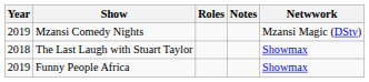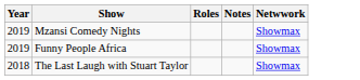 <table class="wikitable">
 <tr>
 <th>Year</th>
 <th>Show</th>
 <th>Roles</th>
 <th>Notes</th>
 <th>Netwwork</th>
 </tr>
 <tr>
 <td>2019</td>
 <td>Mzansi Comedy Nights</td>
 <td></td>
 <td></td>
-<td>Mzansi Magic (<a href='#'>DStv</a>)</td>
-</tr>
-<tr>
-<td>2018</td>
-<td>The Last Laugh with Stuart Taylor</td>
-<td></td>
-<td></td>
 <td><a href='#'>Showmax</a></td>
 </tr>
 <tr>
 <td>2019</td>
 <td>Funny People Africa</td>
 <td></td>
 <td></td>
 <td><a href='#'>Showmax</a></td>
 </tr>
+<tr>
+<td>2018</td>
+<td>The Last Laugh with Stuart Taylor</td>
+<td></td>
+<td></td>
+<td><a href='#'>Showmax</a></td>
+</tr>
 </table>
